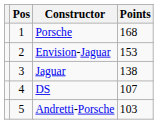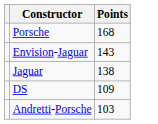 <table class="wikitable" style="font-size: 85%;">
 <tr>
 <th></th>
-<th>Pos</th>
 <th>Constructor</th>
 <th>Points</th>
 </tr>
 <tr>
 <td align="left"></td>
-<td align="center">1</td>
 <td> <a href='#'>Porsche</a></td>
 <td align="left">168</td>
 </tr>
 <tr>
 <td align="left"></td>
-<td align="center">2</td>
 <td> <a href='#'>Envision</a>-<a href='#'>Jaguar</a></td>
-<td align="left">153</td>
+<td align="left">143</td>
 </tr>
 <tr>
 <td align="left"></td>
-<td align="center">3</td>
 <td> <a href='#'>Jaguar</a></td>
 <td align="left">138</td>
 </tr>
 <tr>
 <td align="left"></td>
-<td align="center">4</td>
 <td> <a href='#'>DS</a></td>
-<td align="left">107</td>
+<td align="left">109</td>
 </tr>
 <tr>
 <td align="left"></td>
-<td align="center">5</td>
 <td> <a href='#'>Andretti</a>-<a href='#'>Porsche</a></td>
 <td align="left">103</td>
 </tr>
 </table>
